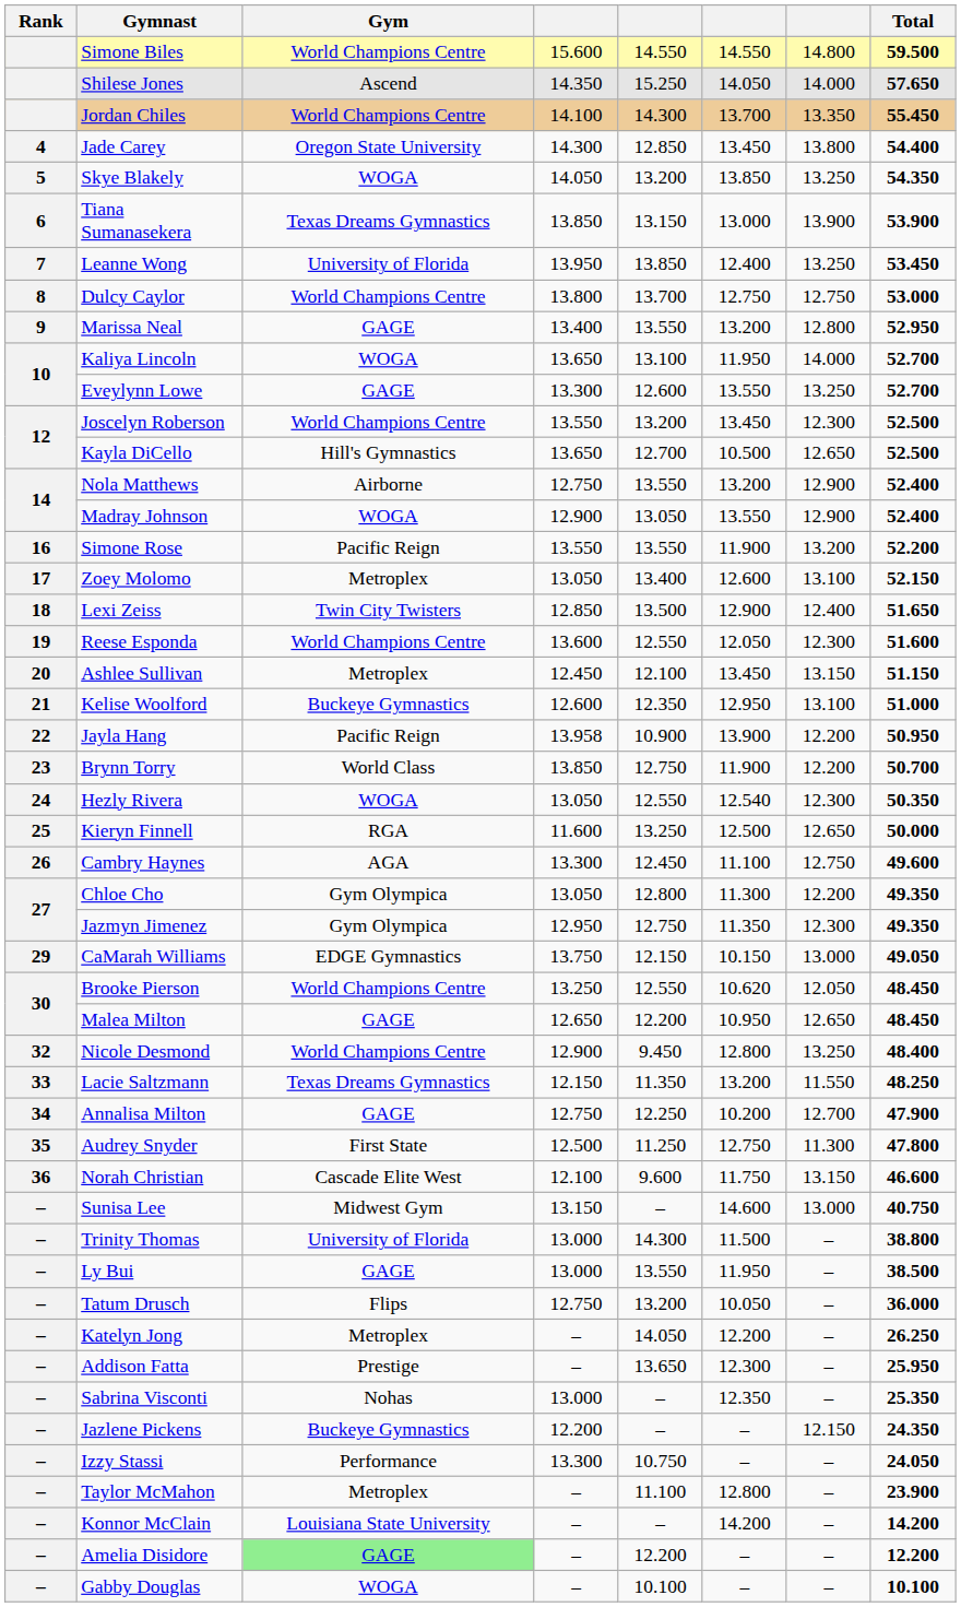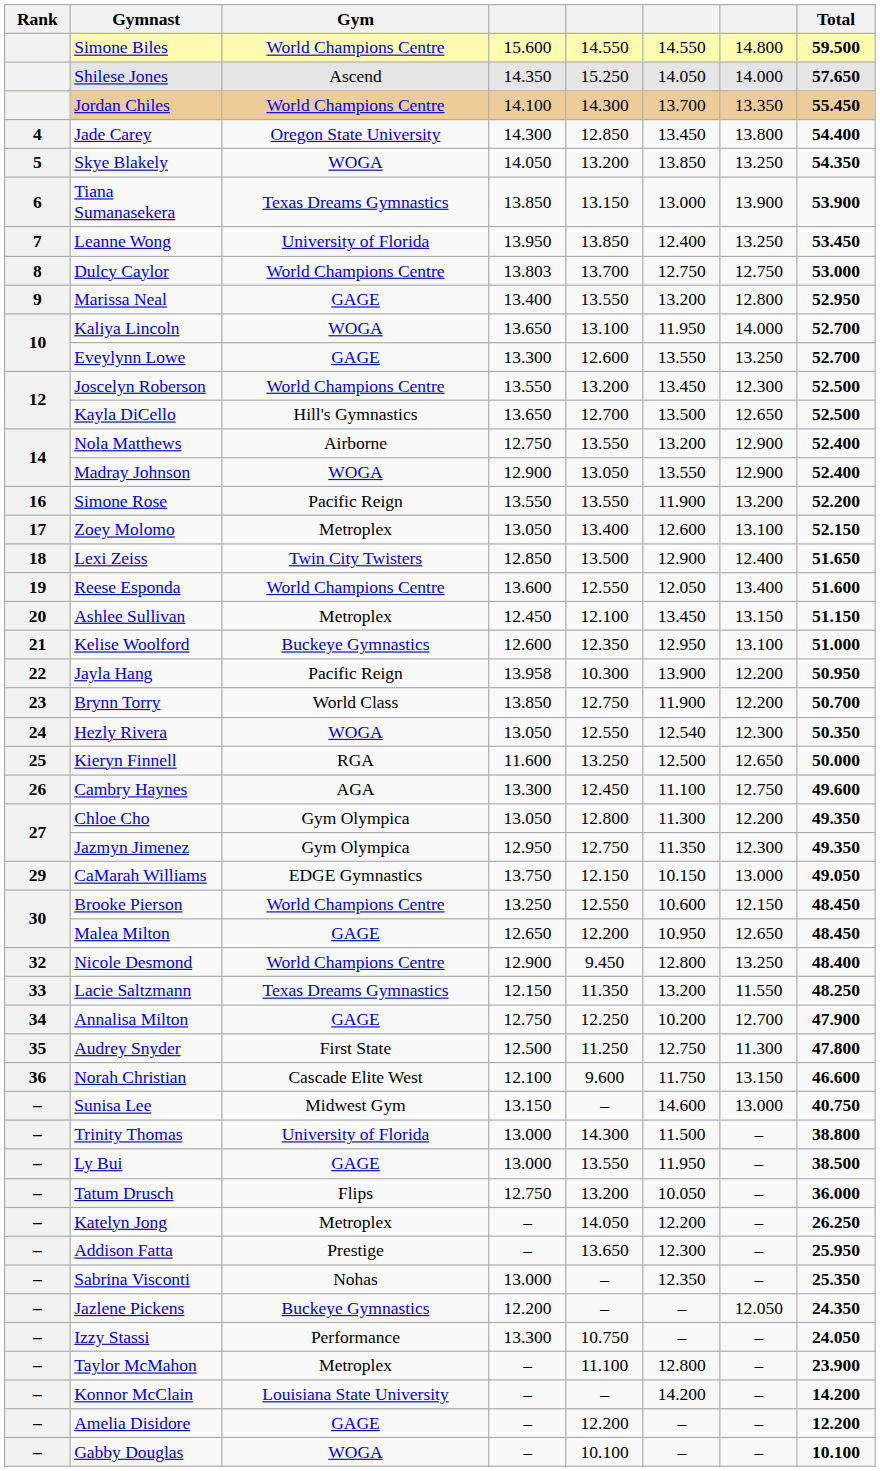 <table class="wikitable sortable" style="text-align:center; font-size:95%">
 <tr>
 <th scope="col" style="width:50px;">Rank</th>
 <th scope="col" style="width:125px;">Gymnast</th>
 <th scope="col" style="width:225px;">Gym</th>
 <th scope="col" style="width:60px;"></th>
 <th scope="col" style="width:60px;"></th>
 <th scope="col" style="width:60px;"></th>
 <th scope="col" style="width:60px;"></th>
 <th scope="col" style="width:60px;">Total</th>
 </tr>
 <tr style="background:#fffcaf;">
 <th scope=row style="text-align:center"></th>
 <td align=left><a href='#'>Simone Biles</a></td>
 <td><a href='#'>World Champions Centre</a></td>
 <td>15.600</td>
 <td>14.550</td>
 <td>14.550</td>
 <td>14.800</td>
 <td><strong>59.500</strong></td>
 </tr>
 <tr style="background:#e5e5e5;">
 <th scope=row style="text-align:center"></th>
 <td align=left><a href='#'>Shilese Jones</a></td>
 <td>Ascend</td>
 <td>14.350</td>
 <td>15.250</td>
 <td>14.050</td>
 <td>14.000</td>
 <td><strong>57.650</strong></td>
 </tr>
 <tr style="background:#ec9;">
 <th scope=row style="text-align:center"></th>
 <td align=left><a href='#'>Jordan Chiles</a></td>
 <td><a href='#'>World Champions Centre</a></td>
 <td>14.100</td>
 <td>14.300</td>
 <td>13.700</td>
 <td>13.350</td>
 <td><strong>55.450</strong></td>
 </tr>
 <tr>
 <th scope=row style="text-align:center">4</th>
 <td align=left><a href='#'>Jade Carey</a></td>
 <td><a href='#'>Oregon State University</a></td>
 <td>14.300</td>
 <td>12.850</td>
 <td>13.450</td>
 <td>13.800</td>
 <td><strong>54.400</strong></td>
 </tr>
 <tr>
 <th scope=row style="text-align:center">5</th>
 <td align=left><a href='#'>Skye Blakely</a></td>
 <td><a href='#'>WOGA</a></td>
 <td>14.050</td>
 <td>13.200</td>
 <td>13.850</td>
 <td>13.250</td>
 <td><strong>54.350</strong></td>
 </tr>
 <tr>
 <th scope=row style="text-align:center">6</th>
 <td align=left><a href='#'>Tiana Sumanasekera</a></td>
 <td><a href='#'>Texas Dreams Gymnastics</a></td>
 <td>13.850</td>
 <td>13.150</td>
 <td>13.000</td>
 <td>13.900</td>
 <td><strong>53.900</strong></td>
 </tr>
 <tr>
 <th scope=row style="text-align:center">7</th>
 <td align=left><a href='#'>Leanne Wong</a></td>
 <td><a href='#'>University of Florida</a></td>
 <td>13.950</td>
 <td>13.850</td>
 <td>12.400</td>
 <td>13.250</td>
 <td><strong>53.450</strong></td>
 </tr>
 <tr>
 <th scope=row style="text-align:center">8</th>
 <td align=left><a href='#'>Dulcy Caylor</a></td>
 <td><a href='#'>World Champions Centre</a></td>
-<td>13.800</td>
+<td>13.803</td>
 <td>13.700</td>
 <td>12.750</td>
 <td>12.750</td>
 <td><strong>53.000</strong></td>
 </tr>
 <tr>
 <th scope=row style="text-align:center">9</th>
 <td align=left><a href='#'>Marissa Neal</a></td>
 <td><a href='#'>GAGE</a></td>
 <td>13.400</td>
 <td>13.550</td>
 <td>13.200</td>
 <td>12.800</td>
 <td><strong>52.950</strong></td>
 </tr>
 <tr>
 <th scope=row style="text-align:center" rowspan="2">10</th>
 <td align=left><a href='#'>Kaliya Lincoln</a></td>
 <td><a href='#'>WOGA</a></td>
 <td>13.650</td>
 <td>13.100</td>
 <td>11.950</td>
 <td>14.000</td>
 <td><strong>52.700</strong></td>
 </tr>
 <tr>
 <td align=left><a href='#'>Eveylynn Lowe</a></td>
 <td><a href='#'>GAGE</a></td>
 <td>13.300</td>
 <td>12.600</td>
 <td>13.550</td>
 <td>13.250</td>
 <td><strong>52.700</strong></td>
 </tr>
 <tr>
 <th scope=row style="text-align:center" rowspan="2">12</th>
 <td align=left><a href='#'>Joscelyn Roberson</a></td>
 <td><a href='#'>World Champions Centre</a></td>
 <td>13.550</td>
 <td>13.200</td>
 <td>13.450</td>
 <td>12.300</td>
 <td><strong>52.500</strong></td>
 </tr>
 <tr>
 <td align=left><a href='#'>Kayla DiCello</a></td>
 <td>Hill's Gymnastics</td>
 <td>13.650</td>
 <td>12.700</td>
-<td>10.500</td>
+<td>13.500</td>
 <td>12.650</td>
 <td><strong>52.500</strong></td>
 </tr>
 <tr>
 <th scope=row style="text-align:center" rowspan="2">14</th>
 <td align=left><a href='#'>Nola Matthews</a></td>
 <td>Airborne</td>
 <td>12.750</td>
 <td>13.550</td>
 <td>13.200</td>
 <td>12.900</td>
 <td><strong>52.400</strong></td>
 </tr>
 <tr>
 <td align=left><a href='#'>Madray Johnson</a></td>
 <td><a href='#'>WOGA</a></td>
 <td>12.900</td>
 <td>13.050</td>
 <td>13.550</td>
 <td>12.900</td>
 <td><strong>52.400</strong></td>
 </tr>
 <tr>
 <th scope=row style="text-align:center">16</th>
 <td align=left><a href='#'>Simone Rose</a></td>
 <td>Pacific Reign</td>
 <td>13.550</td>
 <td>13.550</td>
 <td>11.900</td>
 <td>13.200</td>
 <td><strong>52.200</strong></td>
 </tr>
 <tr>
 <th scope=row style="text-align:center">17</th>
 <td align=left><a href='#'>Zoey Molomo</a></td>
 <td>Metroplex</td>
 <td>13.050</td>
 <td>13.400</td>
 <td>12.600</td>
 <td>13.100</td>
 <td><strong>52.150</strong></td>
 </tr>
 <tr>
 <th scope=row style="text-align:center">18</th>
 <td align=left><a href='#'>Lexi Zeiss</a></td>
 <td><a href='#'>Twin City Twisters</a></td>
 <td>12.850</td>
 <td>13.500</td>
 <td>12.900</td>
 <td>12.400</td>
 <td><strong>51.650</strong></td>
 </tr>
 <tr>
 <th scope=row style="text-align:center">19</th>
 <td align=left><a href='#'>Reese Esponda</a></td>
 <td><a href='#'>World Champions Centre</a></td>
 <td>13.600</td>
 <td>12.550</td>
 <td>12.050</td>
-<td>12.300</td>
+<td>13.400</td>
 <td><strong>51.600</strong></td>
 </tr>
 <tr>
 <th scope=row style="text-align:center">20</th>
 <td align=left><a href='#'>Ashlee Sullivan</a></td>
 <td>Metroplex</td>
 <td>12.450</td>
 <td>12.100</td>
 <td>13.450</td>
 <td>13.150</td>
 <td><strong>51.150</strong></td>
 </tr>
 <tr>
 <th scope=row style="text-align:center">21</th>
 <td align=left><a href='#'>Kelise Woolford</a></td>
 <td><a href='#'>Buckeye Gymnastics</a></td>
 <td>12.600</td>
 <td>12.350</td>
 <td>12.950</td>
 <td>13.100</td>
 <td><strong>51.000</strong></td>
 </tr>
 <tr>
 <th scope=row style="text-align:center">22</th>
 <td align=left><a href='#'>Jayla Hang</a></td>
 <td>Pacific Reign</td>
 <td>13.958</td>
-<td>10.900</td>
+<td>10.300</td>
 <td>13.900</td>
 <td>12.200</td>
 <td><strong>50.950</strong></td>
 </tr>
 <tr>
 <th scope=row style="text-align:center">23</th>
 <td align=left><a href='#'>Brynn Torry</a></td>
 <td>World Class</td>
 <td>13.850</td>
 <td>12.750</td>
 <td>11.900</td>
 <td>12.200</td>
 <td><strong>50.700</strong></td>
 </tr>
 <tr>
 <th scope=row style="text-align:center">24</th>
 <td align=left><a href='#'>Hezly Rivera</a></td>
 <td><a href='#'>WOGA</a></td>
 <td>13.050</td>
 <td>12.550</td>
 <td>12.540</td>
 <td>12.300</td>
 <td><strong>50.350</strong></td>
 </tr>
 <tr>
 <th scope=row style="text-align:center">25</th>
 <td align=left><a href='#'>Kieryn Finnell</a></td>
 <td>RGA</td>
 <td>11.600</td>
 <td>13.250</td>
 <td>12.500</td>
 <td>12.650</td>
 <td><strong>50.000</strong></td>
 </tr>
 <tr>
 <th scope=row style="text-align:center">26</th>
 <td align=left><a href='#'>Cambry Haynes</a></td>
 <td>AGA</td>
 <td>13.300</td>
 <td>12.450</td>
 <td>11.100</td>
 <td>12.750</td>
 <td><strong>49.600</strong></td>
 </tr>
 <tr>
 <th scope=row style="text-align:center" rowspan="2">27</th>
 <td align=left><a href='#'>Chloe Cho</a></td>
 <td>Gym Olympica</td>
 <td>13.050</td>
 <td>12.800</td>
 <td>11.300</td>
 <td>12.200</td>
 <td><strong>49.350</strong></td>
 </tr>
 <tr>
 <td align=left><a href='#'>Jazmyn Jimenez</a></td>
 <td>Gym Olympica</td>
 <td>12.950</td>
 <td>12.750</td>
 <td>11.350</td>
 <td>12.300</td>
 <td><strong>49.350</strong></td>
 </tr>
 <tr>
 <th scope=row style="text-align:center">29</th>
 <td align=left><a href='#'>CaMarah Williams</a></td>
 <td>EDGE Gymnastics</td>
 <td>13.750</td>
 <td>12.150</td>
 <td>10.150</td>
 <td>13.000</td>
 <td><strong>49.050</strong></td>
 </tr>
 <tr>
 <th scope=row style="text-align:center" rowspan="2">30</th>
 <td align=left><a href='#'>Brooke Pierson</a></td>
 <td><a href='#'>World Champions Centre</a></td>
 <td>13.250</td>
 <td>12.550</td>
-<td>10.620</td>
-<td>12.050</td>
+<td>10.600</td>
+<td>12.150</td>
 <td><strong>48.450</strong></td>
 </tr>
 <tr>
 <td align=left><a href='#'>Malea Milton</a></td>
 <td><a href='#'>GAGE</a></td>
 <td>12.650</td>
 <td>12.200</td>
 <td>10.950</td>
 <td>12.650</td>
 <td><strong>48.450</strong></td>
 </tr>
 <tr>
 <th scope=row style="text-align:center">32</th>
 <td align=left><a href='#'>Nicole Desmond</a></td>
 <td><a href='#'>World Champions Centre</a></td>
 <td>12.900</td>
 <td>9.450</td>
 <td>12.800</td>
 <td>13.250</td>
 <td><strong>48.400</strong></td>
 </tr>
 <tr>
 <th scope=row style="text-align:center">33</th>
 <td align=left><a href='#'>Lacie Saltzmann</a></td>
 <td><a href='#'>Texas Dreams Gymnastics</a></td>
 <td>12.150</td>
 <td>11.350</td>
 <td>13.200</td>
 <td>11.550</td>
 <td><strong>48.250</strong></td>
 </tr>
 <tr>
 <th scope=row style="text-align:center">34</th>
 <td align=left><a href='#'>Annalisa Milton</a></td>
 <td><a href='#'>GAGE</a></td>
 <td>12.750</td>
 <td>12.250</td>
 <td>10.200</td>
 <td>12.700</td>
 <td><strong>47.900</strong></td>
 </tr>
 <tr>
 <th scope=row style="text-align:center">35</th>
 <td align=left><a href='#'>Audrey Snyder</a></td>
 <td>First State</td>
 <td>12.500</td>
 <td>11.250</td>
 <td>12.750</td>
 <td>11.300</td>
 <td><strong>47.800</strong></td>
 </tr>
 <tr>
 <th scope=row style="text-align:center">36</th>
 <td align=left><a href='#'>Norah Christian</a></td>
 <td>Cascade Elite West</td>
 <td>12.100</td>
 <td>9.600</td>
 <td>11.750</td>
 <td>13.150</td>
 <td><strong>46.600</strong></td>
 </tr>
 <tr>
 <th scope=row style="text-align:center">–</th>
 <td align=left><a href='#'>Sunisa Lee</a></td>
 <td>Midwest Gym</td>
 <td>13.150</td>
 <td>–</td>
 <td>14.600</td>
 <td>13.000</td>
 <td><strong>40.750</strong></td>
 </tr>
 <tr>
 <th scope=row style="text-align:center">–</th>
 <td align=left><a href='#'>Trinity Thomas</a></td>
 <td><a href='#'>University of Florida</a></td>
 <td>13.000</td>
 <td>14.300</td>
 <td>11.500</td>
 <td>–</td>
 <td><strong>38.800</strong></td>
 </tr>
 <tr>
 <th scope=row style="text-align:center">–</th>
 <td align=left><a href='#'>Ly Bui</a></td>
 <td><a href='#'>GAGE</a></td>
 <td>13.000</td>
 <td>13.550</td>
 <td>11.950</td>
 <td>–</td>
 <td><strong>38.500</strong></td>
 </tr>
 <tr>
 <th scope=row style="text-align:center">–</th>
 <td align=left><a href='#'>Tatum Drusch</a></td>
 <td>Flips</td>
 <td>12.750</td>
 <td>13.200</td>
 <td>10.050</td>
 <td>–</td>
 <td><strong>36.000</strong></td>
 </tr>
 <tr>
 <th scope=row style="text-align:center">–</th>
 <td align=left><a href='#'>Katelyn Jong</a></td>
 <td>Metroplex</td>
 <td>–</td>
 <td>14.050</td>
 <td>12.200</td>
 <td>–</td>
 <td><strong>26.250</strong></td>
 </tr>
 <tr>
 <th scope=row style="text-align:center">–</th>
 <td align=left><a href='#'>Addison Fatta</a></td>
 <td>Prestige</td>
 <td>–</td>
 <td>13.650</td>
 <td>12.300</td>
 <td>–</td>
 <td><strong>25.950</strong></td>
 </tr>
 <tr>
 <th scope=row style="text-align:center">–</th>
 <td align=left><a href='#'>Sabrina Visconti</a></td>
 <td>Nohas</td>
 <td>13.000</td>
 <td>–</td>
 <td>12.350</td>
 <td>–</td>
 <td><strong>25.350</strong></td>
 </tr>
 <tr>
 <th scope=row style="text-align:center">–</th>
 <td align=left><a href='#'>Jazlene Pickens</a></td>
 <td><a href='#'>Buckeye Gymnastics</a></td>
 <td>12.200</td>
 <td>–</td>
 <td>–</td>
-<td>12.150</td>
+<td>12.050</td>
 <td><strong>24.350</strong></td>
 </tr>
 <tr>
 <th scope=row style="text-align:center">–</th>
 <td align=left><a href='#'>Izzy Stassi</a></td>
 <td>Performance</td>
 <td>13.300</td>
 <td>10.750</td>
 <td>–</td>
 <td>–</td>
 <td><strong>24.050</strong></td>
 </tr>
 <tr>
 <th scope=row style="text-align:center">–</th>
 <td align=left><a href='#'>Taylor McMahon</a></td>
 <td>Metroplex</td>
 <td>–</td>
 <td>11.100</td>
 <td>12.800</td>
 <td>–</td>
 <td><strong>23.900</strong></td>
 </tr>
 <tr>
 <th scope=row style="text-align:center">–</th>
 <td align=left><a href='#'>Konnor McClain</a></td>
 <td><a href='#'>Louisiana State University</a></td>
 <td>–</td>
 <td>–</td>
 <td>14.200</td>
 <td>–</td>
 <td><strong>14.200</strong></td>
 </tr>
 <tr>
 <th scope=row style="text-align:center">–</th>
 <td align=left><a href='#'>Amelia Disidore</a></td>
-<td style="background: lightgreen;"><a href='#'>GAGE</a></td>
+<td><a href='#'>GAGE</a></td>
 <td>–</td>
 <td>12.200</td>
 <td>–</td>
 <td>–</td>
 <td><strong>12.200</strong></td>
 </tr>
 <tr>
 <th scope=row style="text-align:center">–</th>
 <td align=left><a href='#'>Gabby Douglas</a></td>
 <td><a href='#'>WOGA</a></td>
 <td>–</td>
 <td>10.100</td>
 <td>–</td>
 <td>–</td>
 <td><strong>10.100</strong></td>
 </tr>
 </table>
